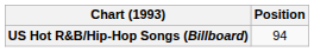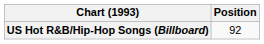 <table class="wikitable plainrowheaders" style="text-align:center">
 <tr>
 <th scope="col">Chart (1993)</th>
 <th scope="col">Position</th>
 </tr>
 <tr>
 <th scope="row">US Hot R&B/Hip-Hop Songs (<em>Billboard</em>)</th>
-<td>94</td>
+<td>92</td>
 </tr>
 </table>
